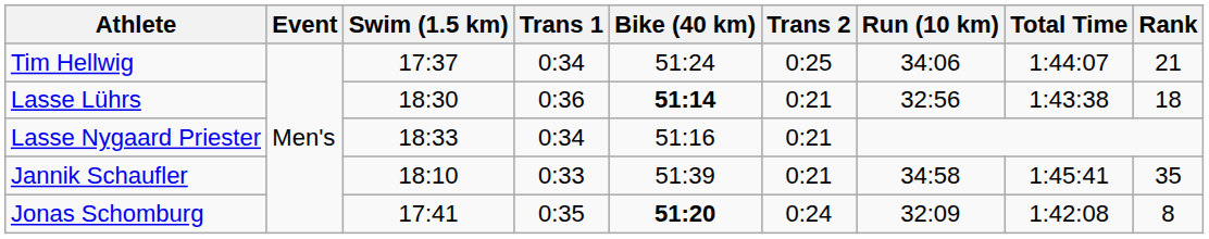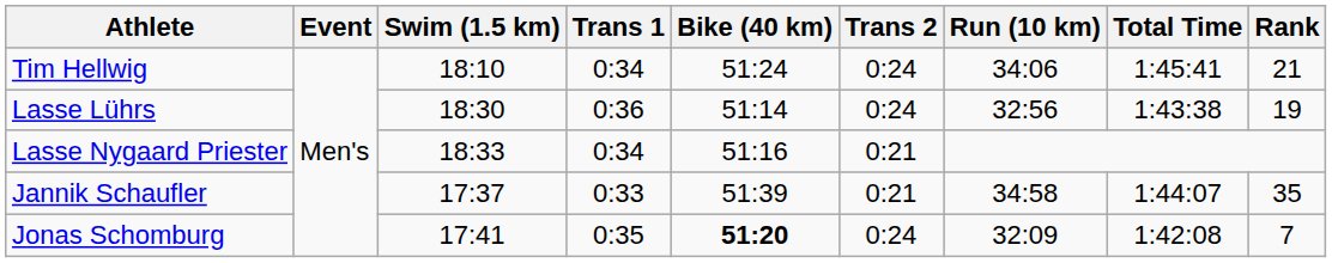 <table class="wikitable" style="font-size:90%">
 <tr>
 <th>Athlete</th>
 <th>Event</th>
 <th>Swim (1.5 km)</th>
 <th>Trans 1</th>
 <th>Bike (40 km)</th>
 <th>Trans 2</th>
 <th>Run (10 km)</th>
 <th>Total Time</th>
 <th>Rank</th>
 </tr>
 <tr align=center>
 <td align=left><a href='#'>Tim Hellwig</a></td>
 <td align=left rowspan=5>Men's</td>
-<td>17:37</td>
+<td>18:10</td>
 <td>0:34</td>
 <td>51:24</td>
-<td>0:25</td>
+<td>0:24</td>
 <td>34:06</td>
-<td>1:44:07</td>
+<td>1:45:41</td>
 <td>21</td>
 </tr>
 <tr align=center>
 <td align=left><a href='#'>Lasse Lührs</a></td>
 <td>18:30</td>
 <td>0:36</td>
-<td><strong>51:14</strong></td>
-<td>0:21</td>
+<td>51:14</td>
+<td>0:24</td>
 <td>32:56</td>
 <td>1:43:38</td>
-<td>18</td>
+<td>19</td>
 </tr>
 <tr align=center>
 <td align=left><a href='#'>Lasse Nygaard Priester</a></td>
 <td>18:33</td>
 <td>0:34</td>
 <td>51:16</td>
 <td>0:21</td>
 <td colspan=3></td>
 </tr>
 <tr align=center>
 <td align=left><a href='#'>Jannik Schaufler</a></td>
-<td>18:10</td>
+<td>17:37</td>
 <td>0:33</td>
 <td>51:39</td>
 <td>0:21</td>
 <td>34:58</td>
-<td>1:45:41</td>
+<td>1:44:07</td>
 <td>35</td>
 </tr>
 <tr align=center>
 <td align=left><a href='#'>Jonas Schomburg</a></td>
 <td>17:41</td>
 <td>0:35</td>
 <td><strong>51:20</strong></td>
 <td>0:24</td>
 <td>32:09</td>
 <td>1:42:08</td>
-<td>8</td>
+<td>7</td>
 </tr>
 </table>
